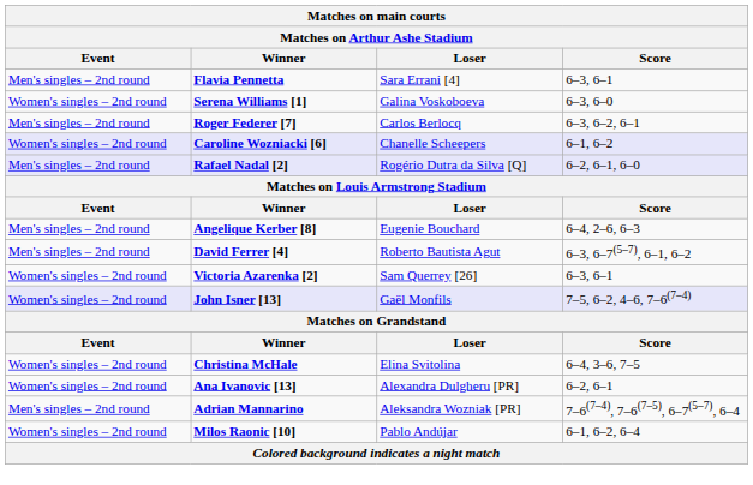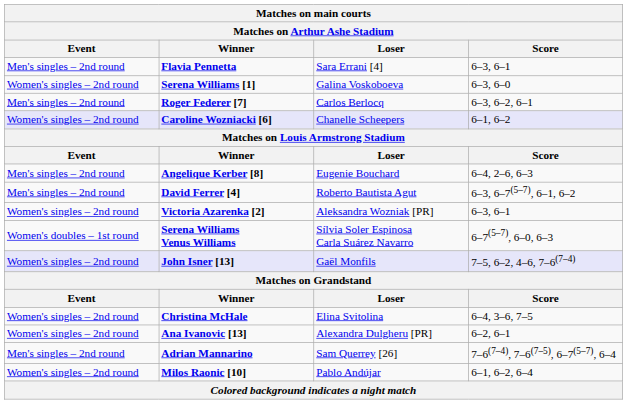 <table class="wikitable collapsible uncollapsed" style="margin:auto;">
 <tr>
 <th colspan="4" style="white-space:nowrap;">Matches on main courts</th>
 </tr>
 <tr>
 <th colspan="4"><strong>Matches on <a href='#'>Arthur Ashe Stadium</a></strong></th>
 </tr>
 <tr>
 <th style="width:220px;">Event</th>
 <th style="width:220px;">Winner</th>
 <th style="width:220px;">Loser</th>
 <th style="width:220px;">Score</th>
 </tr>
 <tr>
 <td><a href='#'>Men's singles – 2nd round</a></td>
 <td> <strong><a href='#'>Flavia Pennetta</a></strong></td>
 <td> <a href='#'>Sara Errani</a> [4]</td>
 <td>6–3, 6–1</td>
 </tr>
 <tr>
 <td><a href='#'>Women's singles – 2nd round</a></td>
 <td> <strong><a href='#'>Serena Williams</a> [1]</strong></td>
 <td> <a href='#'>Galina Voskoboeva</a></td>
 <td>6–3, 6–0</td>
 </tr>
 <tr>
 <td><a href='#'>Men's singles – 2nd round</a></td>
 <td> <strong><a href='#'>Roger Federer</a> [7]</strong></td>
 <td> <a href='#'>Carlos Berlocq</a></td>
 <td>6–3, 6–2, 6–1</td>
 </tr>
 <tr style="background:lavender;">
 <td><a href='#'>Women's singles – 2nd round</a></td>
 <td> <strong><a href='#'>Caroline Wozniacki</a> [6]</strong></td>
 <td> <a href='#'>Chanelle Scheepers</a></td>
 <td>6–1, 6–2</td>
 </tr>
-<tr style="background:lavender;">
-<td><a href='#'>Men's singles – 2nd round</a></td>
-<td> <strong><a href='#'>Rafael Nadal</a> [2]</strong></td>
-<td> <a href='#'>Rogério Dutra da Silva</a> [Q]</td>
-<td>6–2, 6–1, 6–0</td>
-</tr>
 <tr>
 <th colspan="4"><strong>Matches on <a href='#'>Louis Armstrong Stadium</a></strong></th>
 </tr>
 <tr>
 <th style="width:220px;">Event</th>
 <th style="width:220px;">Winner</th>
 <th style="width:220px;">Loser</th>
 <th style="width:220px;">Score</th>
 </tr>
 <tr>
 <td><a href='#'>Men's singles – 2nd round</a></td>
 <td> <strong><a href='#'>Angelique Kerber</a> [8]</strong></td>
 <td> <a href='#'>Eugenie Bouchard</a></td>
 <td>6–4, 2–6, 6–3</td>
 </tr>
 <tr>
 <td><a href='#'>Men's singles – 2nd round</a></td>
 <td> <strong><a href='#'>David Ferrer</a> [4]</strong></td>
 <td> <a href='#'>Roberto Bautista Agut</a></td>
 <td>6–3, 6–7<sup>(5–7)</sup>, 6–1, 6–2</td>
 </tr>
 <tr>
 <td><a href='#'>Women's singles – 2nd round</a></td>
 <td> <strong><a href='#'>Victoria Azarenka</a> [2]</strong></td>
-<td> <a href='#'>Sam Querrey</a> [26]</td>
+<td> <a href='#'>Aleksandra Wozniak</a> [PR]</td>
 <td>6–3, 6–1</td>
+</tr>
+<tr>
+<td><a href='#'>Women's doubles – 1st round</a></td>
+<td> <strong><a href='#'>Serena Williams</a> <br>  <a href='#'>Venus Williams</a></strong></td>
+<td> <a href='#'>Sílvia Soler Espinosa</a> <br>  <a href='#'>Carla Suárez Navarro</a></td>
+<td>6–7<sup>(5–7)</sup>, 6–0, 6–3</td>
 </tr>
 <tr style="background:lavender;">
 <td><a href='#'>Women's singles – 2nd round</a></td>
 <td> <strong><a href='#'>John Isner</a> [13]</strong></td>
 <td> <a href='#'>Gaël Monfils</a></td>
 <td>7–5, 6–2, 4–6, 7–6<sup>(7–4)</sup></td>
 </tr>
 <tr>
 <th colspan="4"><strong>Matches on Grandstand</strong></th>
 </tr>
 <tr>
 <th style="width:220px;">Event</th>
 <th style="width:220px;">Winner</th>
 <th style="width:220px;">Loser</th>
 <th style="width:220px;">Score</th>
 </tr>
 <tr>
 <td><a href='#'>Women's singles – 2nd round</a></td>
 <td> <strong><a href='#'>Christina McHale</a></strong></td>
 <td> <a href='#'>Elina Svitolina</a></td>
 <td>6–4, 3–6, 7–5</td>
 </tr>
 <tr>
 <td><a href='#'>Women's singles – 2nd round</a></td>
 <td> <strong><a href='#'>Ana Ivanovic</a> [13]</strong></td>
 <td> <a href='#'>Alexandra Dulgheru</a> [PR]</td>
 <td>6–2, 6–1</td>
 </tr>
 <tr>
 <td><a href='#'>Men's singles – 2nd round</a></td>
 <td> <strong><a href='#'>Adrian Mannarino</a></strong></td>
-<td> <a href='#'>Aleksandra Wozniak</a> [PR]</td>
+<td> <a href='#'>Sam Querrey</a> [26]</td>
 <td>7–6<sup>(7–4)</sup>, 7–6<sup>(7–5)</sup>, 6–7<sup>(5–7)</sup>, 6–4</td>
 </tr>
 <tr>
 <td><a href='#'>Women's singles – 2nd round</a></td>
 <td> <strong><a href='#'>Milos Raonic</a> [10]</strong></td>
 <td> <a href='#'>Pablo Andújar</a></td>
 <td>6–1, 6–2, 6–4</td>
 </tr>
 <tr>
 <th colspan="4"><em>Colored background indicates a night match</em></th>
 </tr>
 </table>
